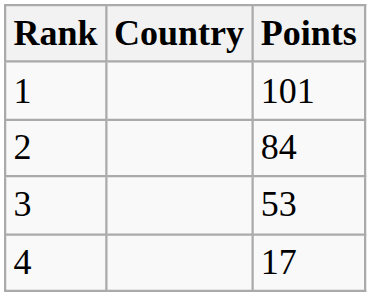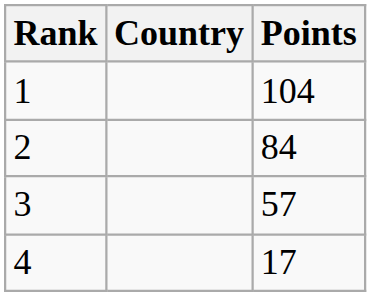 <table class=wikitable>
 <tr>
 <th>Rank</th>
 <th>Country</th>
 <th>Points</th>
 </tr>
 <tr>
 <td>1</td>
 <td></td>
-<td>101</td>
+<td>104</td>
 </tr>
 <tr>
 <td>2</td>
 <td></td>
 <td>84</td>
 </tr>
 <tr>
 <td>3</td>
 <td></td>
-<td>53</td>
+<td>57</td>
 </tr>
 <tr>
 <td>4</td>
 <td></td>
 <td>17</td>
 </tr>
 </table>
